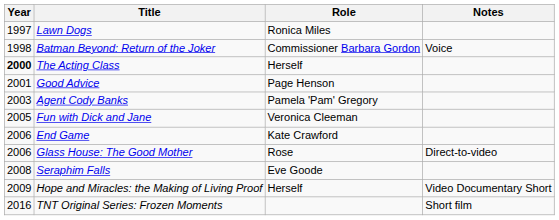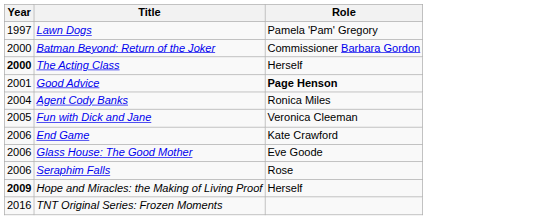 <table class="wikitable sortable">
 <tr>
 <th>Year</th>
 <th>Title</th>
 <th>Role</th>
-<th class="unsortable">Notes</th>
 </tr>
 <tr>
 <td>1997</td>
 <td><em><a href='#'>Lawn Dogs</a></em></td>
-<td>Ronica Miles</td>
-<td></td>
+<td>Pamela 'Pam' Gregory</td>
 </tr>
 <tr>
-<td>1998</td>
+<td>2000</td>
 <td><em><a href='#'>Batman Beyond: Return of the Joker</a></em></td>
 <td>Commissioner <a href='#'>Barbara Gordon</a></td>
-<td>Voice</td>
 </tr>
 <tr>
 <td><strong>2000</strong></td>
 <td><em><a href='#'>The Acting Class</a></em></td>
 <td>Herself</td>
-<td></td>
 </tr>
 <tr>
 <td>2001</td>
 <td><em><a href='#'>Good Advice</a></em></td>
-<td>Page Henson</td>
-<td></td>
+<td><strong>Page Henson</strong></td>
 </tr>
 <tr>
-<td>2003</td>
+<td>2004</td>
 <td><em><a href='#'>Agent Cody Banks</a></em></td>
-<td>Pamela 'Pam' Gregory</td>
-<td></td>
+<td>Ronica Miles</td>
 </tr>
 <tr>
 <td>2005</td>
 <td><em><a href='#'>Fun with Dick and Jane</a></em></td>
 <td>Veronica Cleeman</td>
-<td></td>
 </tr>
 <tr>
 <td>2006</td>
 <td><em><a href='#'>End Game</a></em></td>
 <td>Kate Crawford</td>
-<td></td>
 </tr>
 <tr>
 <td>2006</td>
 <td><em><a href='#'>Glass House: The Good Mother</a></em></td>
-<td>Rose</td>
-<td>Direct-to-video</td>
+<td>Eve Goode</td>
 </tr>
 <tr>
-<td>2008</td>
+<td>2006</td>
 <td><em><a href='#'>Seraphim Falls</a></em></td>
-<td>Eve Goode</td>
-<td></td>
+<td>Rose</td>
 </tr>
 <tr>
-<td>2009</td>
+<td><strong>2009</strong></td>
 <td><em>Hope and Miracles: the Making of Living Proof</em></td>
 <td>Herself</td>
-<td>Video Documentary Short</td>
 </tr>
 <tr>
 <td>2016</td>
 <td><em>TNT Original Series: Frozen Moments</em></td>
 <td></td>
-<td>Short film</td>
 </tr>
 </table>
